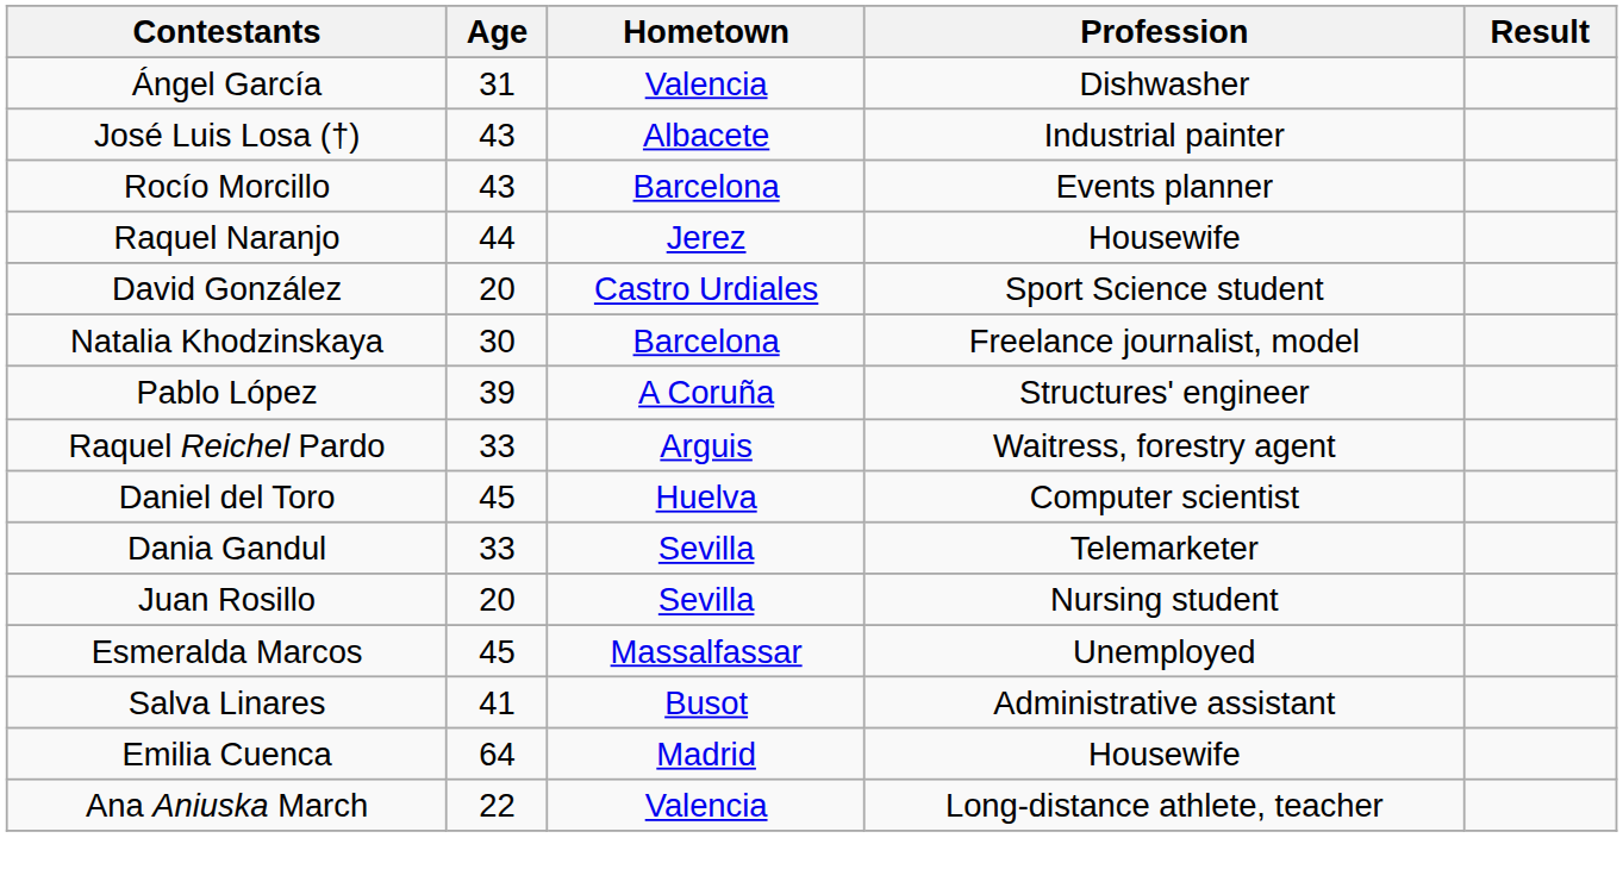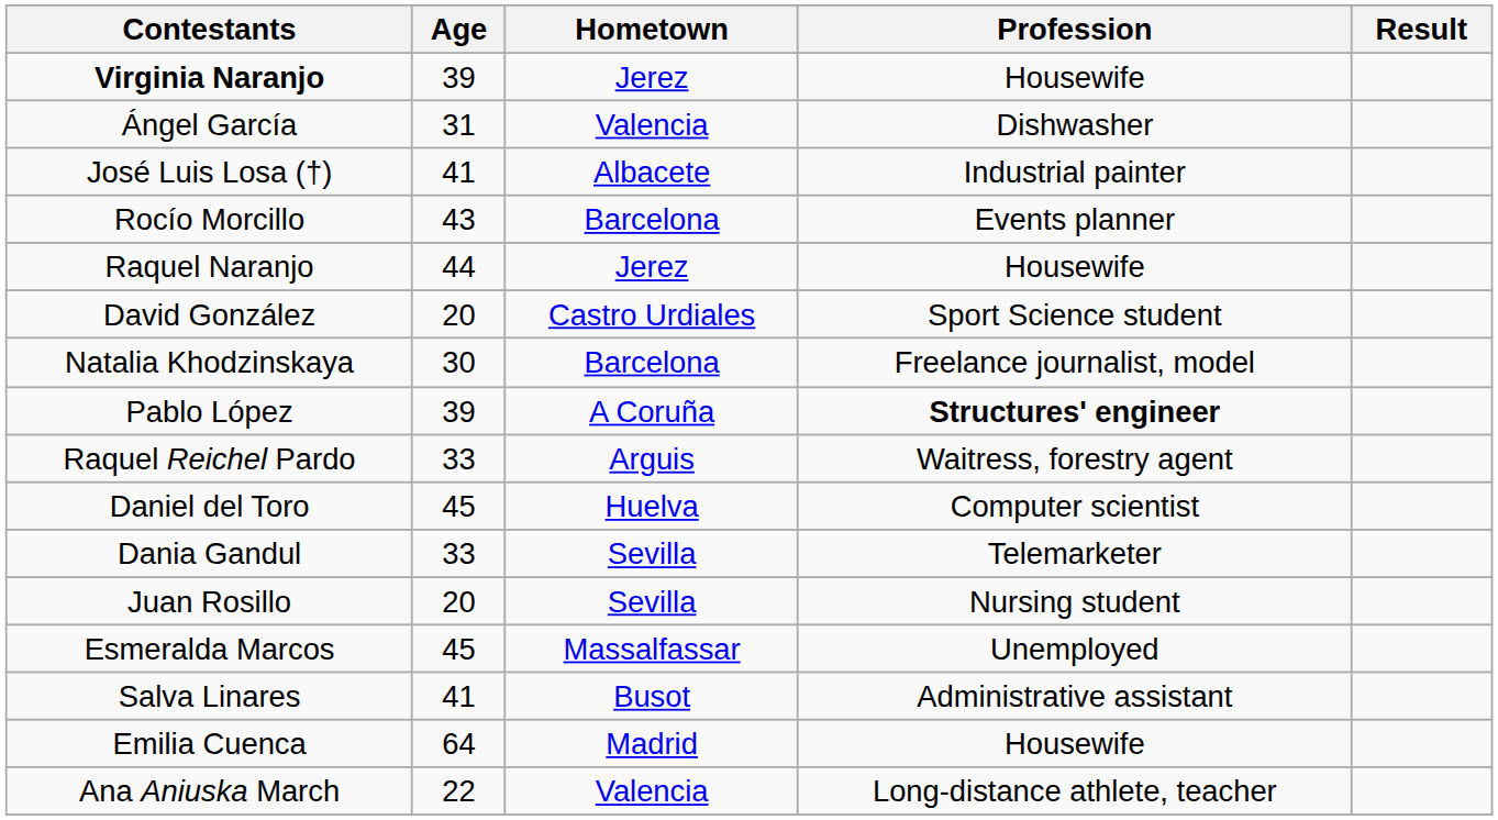 <table class="wikitable sortable" style="margin:auto; text-align:center; width:85%; font-size:95%">
 <tr>
 <th>Contestants</th>
 <th>Age</th>
 <th>Hometown</th>
 <th>Profession</th>
 <th>Result</th>
+</tr>
+<tr>
+<td><strong>Virginia Naranjo</strong></td>
+<td>39</td>
+<td><a href='#'>Jerez</a></td>
+<td>Housewife</td>
+<td></td>
 </tr>
 <tr>
 <td>Ángel García</td>
 <td>31</td>
 <td><a href='#'>Valencia</a></td>
 <td>Dishwasher</td>
 <td></td>
 </tr>
 <tr>
 <td>José Luis Losa (†)</td>
-<td>43</td>
+<td>41</td>
 <td><a href='#'>Albacete</a></td>
 <td>Industrial painter</td>
 <td></td>
 </tr>
 <tr>
 <td>Rocío Morcillo</td>
 <td>43</td>
 <td><a href='#'>Barcelona</a></td>
 <td>Events planner</td>
 <td></td>
 </tr>
 <tr>
 <td>Raquel Naranjo</td>
 <td>44</td>
 <td><a href='#'>Jerez</a></td>
 <td>Housewife</td>
 <td></td>
 </tr>
 <tr>
 <td>David González</td>
 <td>20</td>
 <td><a href='#'>Castro Urdiales</a></td>
 <td>Sport Science student</td>
 <td></td>
 </tr>
 <tr>
 <td>Natalia Khodzinskaya</td>
 <td>30</td>
 <td><a href='#'>Barcelona</a></td>
 <td>Freelance journalist, model</td>
 <td></td>
 </tr>
 <tr>
 <td>Pablo López</td>
 <td>39</td>
 <td><a href='#'>A Coruña</a></td>
-<td>Structures' engineer</td>
+<td><strong>Structures' engineer</strong></td>
 <td></td>
 </tr>
 <tr>
 <td>Raquel <em>Reichel</em> Pardo</td>
 <td>33</td>
 <td><a href='#'>Arguis</a></td>
 <td>Waitress, forestry agent</td>
 <td></td>
 </tr>
 <tr>
 <td>Daniel del Toro</td>
 <td>45</td>
 <td><a href='#'>Huelva</a></td>
 <td>Computer scientist</td>
 <td></td>
 </tr>
 <tr>
 <td>Dania Gandul</td>
 <td>33</td>
 <td><a href='#'>Sevilla</a></td>
 <td>Telemarketer</td>
 <td></td>
 </tr>
 <tr>
 <td>Juan Rosillo</td>
 <td>20</td>
 <td><a href='#'>Sevilla</a></td>
 <td>Nursing student</td>
 <td></td>
 </tr>
 <tr>
 <td>Esmeralda Marcos</td>
 <td>45</td>
 <td><a href='#'>Massalfassar</a></td>
 <td>Unemployed</td>
 <td></td>
 </tr>
 <tr>
 <td>Salva Linares</td>
 <td>41</td>
 <td><a href='#'>Busot</a></td>
 <td>Administrative assistant</td>
 <td></td>
 </tr>
 <tr>
 <td>Emilia Cuenca</td>
 <td>64</td>
 <td><a href='#'>Madrid</a></td>
 <td>Housewife</td>
 <td></td>
 </tr>
 <tr>
 <td>Ana <em>Aniuska</em> March</td>
 <td>22</td>
 <td><a href='#'>Valencia</a></td>
 <td>Long-distance athlete, teacher</td>
 <td></td>
 </tr>
 </table>
